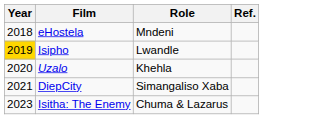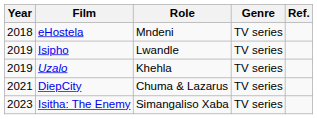 <table class="wikitable">
 <tr>
 <th>Year</th>
 <th>Film</th>
 <th>Role</th>
+<th>Genre</th>
 <th>Ref.</th>
 </tr>
 <tr>
 <td>2018</td>
 <td><a href='#'>eHostela</a></td>
 <td>Mndeni</td>
+<td>TV series</td>
 <td></td>
 </tr>
 <tr>
-<td style="background: gold;">2019</td>
+<td>2019</td>
 <td><a href='#'>Isipho</a></td>
 <td>Lwandle</td>
+<td>TV series</td>
 <td></td>
 </tr>
 <tr>
-<td>2020</td>
+<td>2019</td>
 <td><em><a href='#'>Uzalo</a></em></td>
 <td>Khehla</td>
+<td>TV series</td>
 <td></td>
 </tr>
 <tr>
 <td>2021</td>
 <td><a href='#'>DiepCity</a></td>
-<td>Simangaliso Xaba</td>
+<td>Chuma & Lazarus</td>
+<td>TV series</td>
 <td></td>
 </tr>
 <tr>
 <td>2023</td>
 <td><a href='#'>Isitha: The Enemy</a></td>
-<td>Chuma & Lazarus</td>
+<td>Simangaliso Xaba</td>
+<td>TV series</td>
 <td></td>
 </tr>
 </table>
